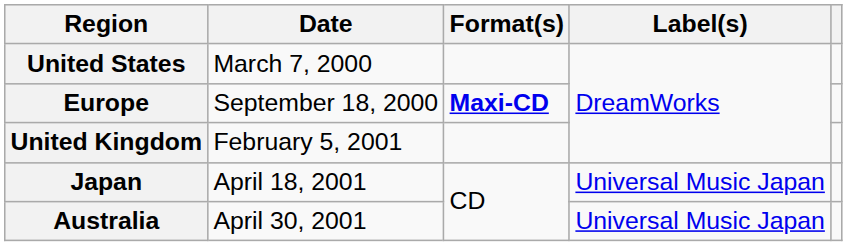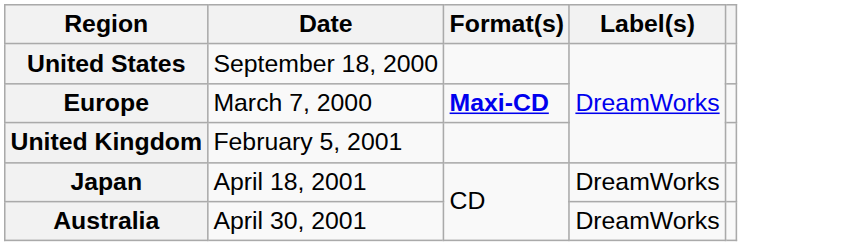 <table class="wikitable plainrowheaders">
 <tr>
 <th scope="col">Region</th>
 <th scope="col">Date</th>
 <th scope="col">Format(s)</th>
 <th scope="col">Label(s)</th>
 <th scope="col"></th>
 </tr>
 <tr>
 <th scope="row">United States</th>
-<td>March 7, 2000</td>
+<td>September 18, 2000</td>
 <td></td>
 <td rowspan="3"><a href='#'>DreamWorks</a></td>
 <td align="center"></td>
 </tr>
 <tr>
 <th scope="row">Europe</th>
-<td>September 18, 2000</td>
+<td>March 7, 2000</td>
 <td><strong><a href='#'>Maxi-CD</a></strong></td>
 <td align="center"></td>
 </tr>
 <tr>
 <th scope="row">United Kingdom</th>
 <td>February 5, 2001</td>
 <td></td>
 <td align="center"></td>
 </tr>
 <tr>
 <th scope="row">Japan</th>
 <td>April 18, 2001</td>
 <td rowspan="2">CD</td>
-<td><a href='#'>Universal Music Japan</a></td>
+<td>DreamWorks</td>
 <td align="center"></td>
 </tr>
 <tr>
 <th scope="row">Australia</th>
 <td>April 30, 2001</td>
-<td><a href='#'>Universal Music Japan</a></td>
+<td>DreamWorks</td>
 <td align="center"></td>
 </tr>
 </table>
